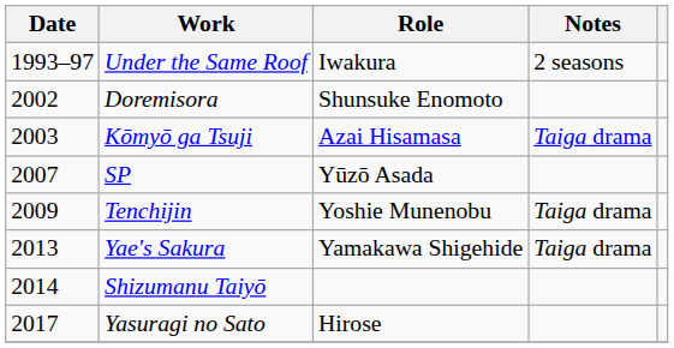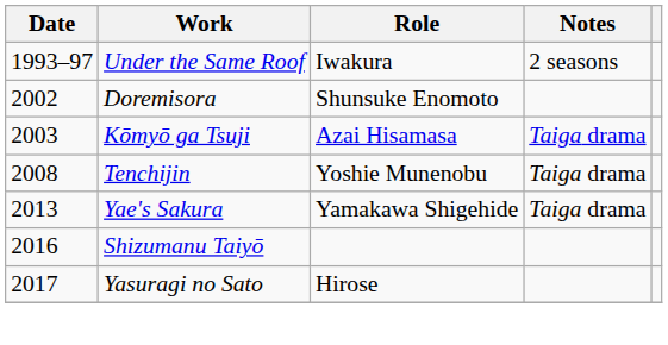 <table class=wikitable>
 <tr>
 <th>Date</th>
 <th>Work</th>
 <th>Role</th>
 <th>Notes</th>
 <th></th>
 </tr>
 <tr>
 <td>1993–97</td>
 <td><em><a href='#'>Under the Same Roof</a></em></td>
 <td>Iwakura</td>
 <td>2 seasons</td>
 <td></td>
 </tr>
 <tr>
 <td>2002</td>
 <td><em>Doremisora</em></td>
 <td>Shunsuke Enomoto</td>
 <td></td>
 <td></td>
 </tr>
 <tr>
 <td>2003</td>
 <td><em><a href='#'>Kōmyō ga Tsuji</a></em></td>
 <td><a href='#'>Azai Hisamasa</a></td>
 <td><a href='#'><em>Taiga</em> drama</a></td>
 <td></td>
 </tr>
 <tr>
-<td>2007</td>
-<td><em><a href='#'>SP</a></em></td>
-<td>Yūzō Asada</td>
-<td></td>
-<td></td>
-</tr>
-<tr>
-<td>2009</td>
+<td>2008</td>
 <td><em><a href='#'>Tenchijin</a></em></td>
 <td>Yoshie Munenobu</td>
 <td><em>Taiga</em> drama</td>
 <td></td>
 </tr>
 <tr>
 <td>2013</td>
 <td><em><a href='#'>Yae's Sakura</a></em></td>
 <td>Yamakawa Shigehide</td>
 <td><em>Taiga</em> drama</td>
 <td></td>
 </tr>
 <tr>
-<td>2014</td>
+<td>2016</td>
 <td><em><a href='#'>Shizumanu Taiyō</a></em></td>
 <td></td>
 <td></td>
 <td></td>
 </tr>
 <tr>
 <td>2017</td>
 <td><em>Yasuragi no Sato</em></td>
 <td>Hirose</td>
 <td></td>
 <td></td>
 </tr>
 <tr>
 </tr>
 </table>
